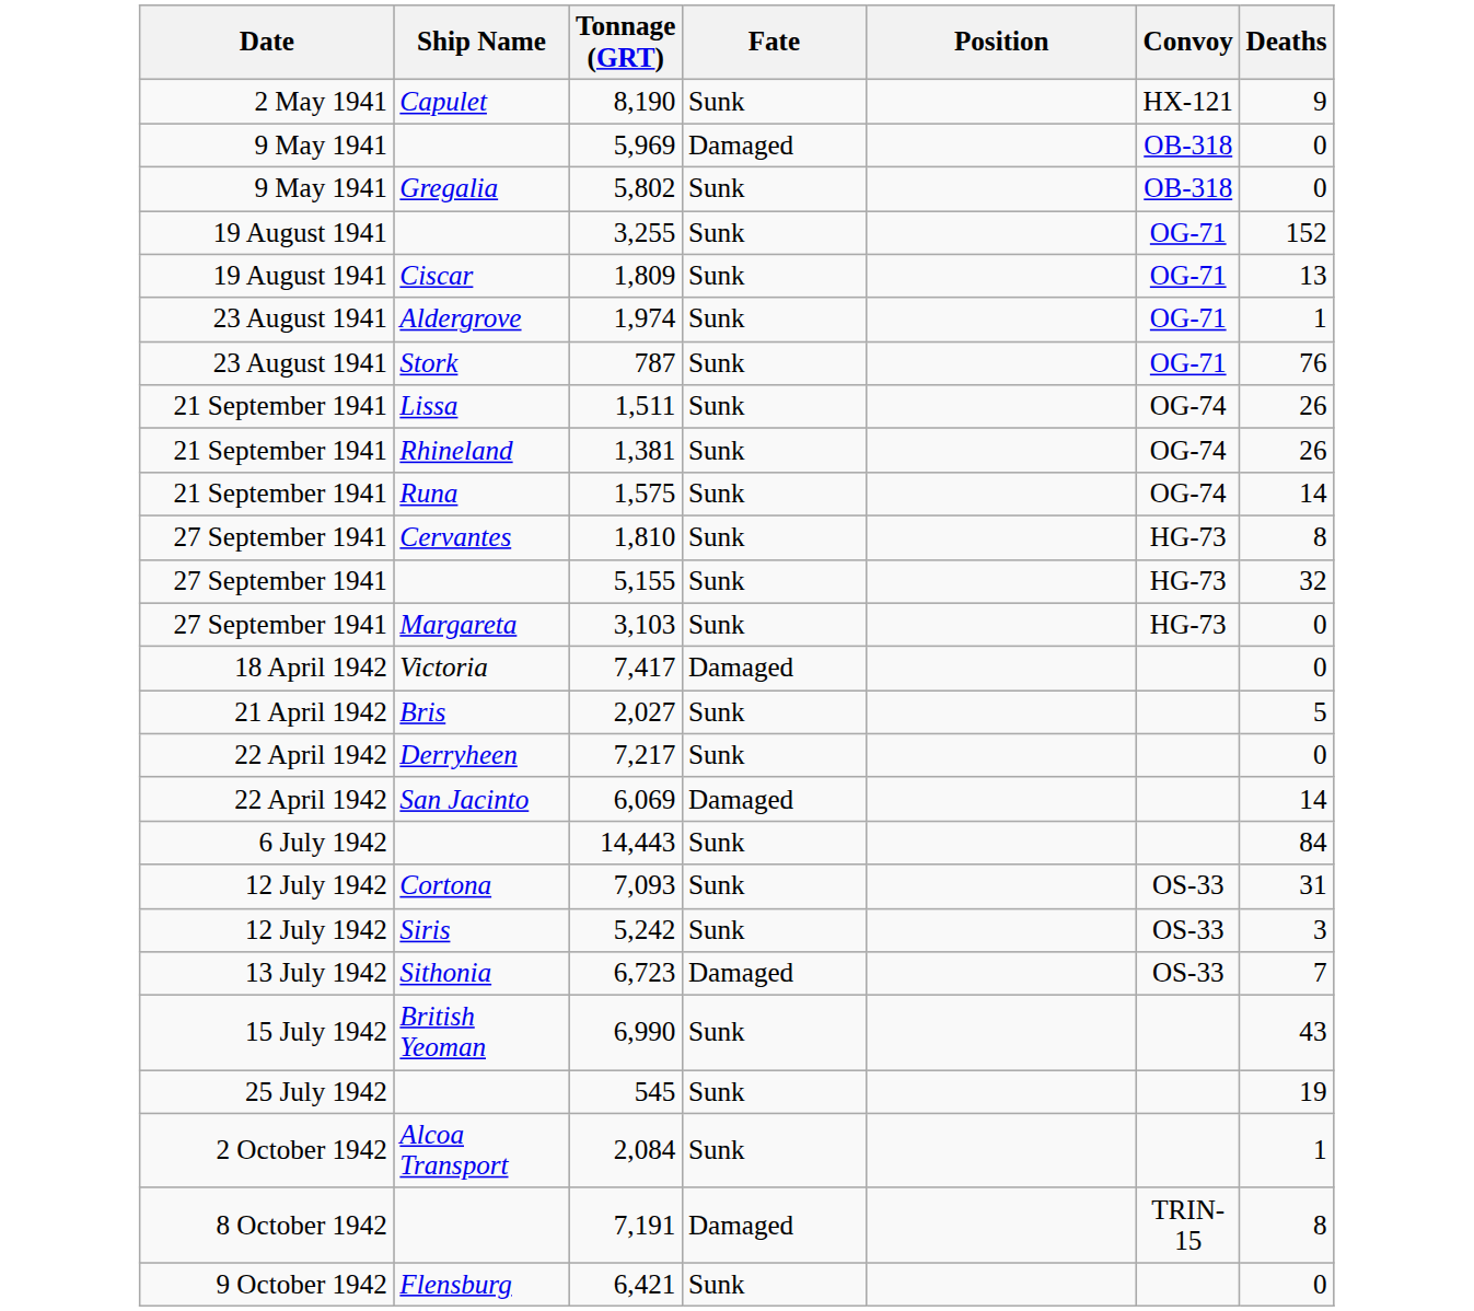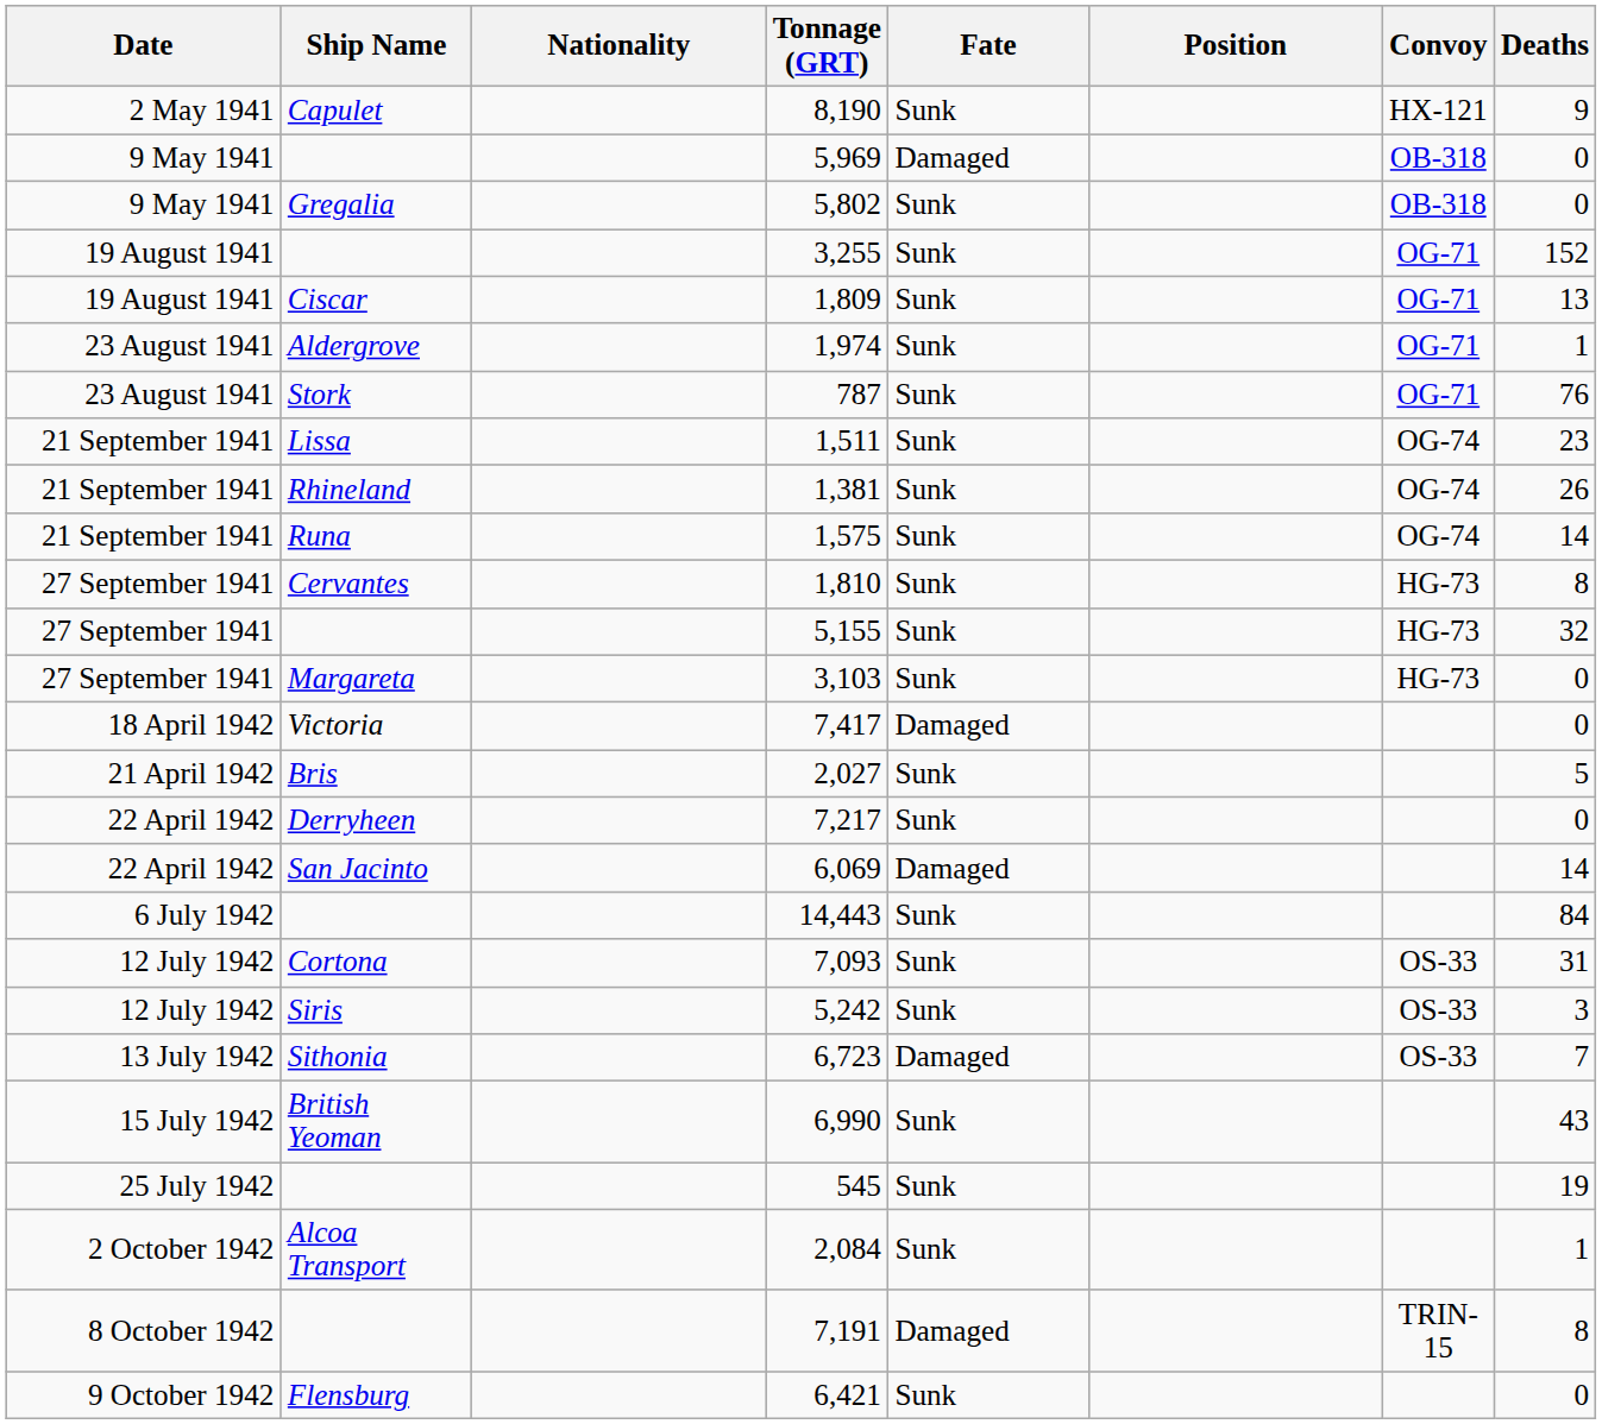 <table class="wikitable sortable" style="margin: 1em auto 1em auto;" style="margin: 1em auto 1em auto;">
 <tr>
 <th width="140px">Date</th>
 <th width="95px">Ship Name</th>
+<th width="150px">Nationality</th>
 <th width="20px">Tonnage<br>(<a href='#'>GRT</a>)</th>
 <th width="100px">Fate</th>
 <th width="150px">Position</th>
 <th width="25px">Convoy</th>
 <th width="20px">Deaths</th>
 </tr>
 <tr>
 <td align="right">2 May 1941</td>
 <td align="left"><a href='#'><em>Capulet</em></a></td>
+<td align="left"></td>
 <td align="right">8,190</td>
 <td align="left">Sunk</td>
 <td align="left"></td>
 <td align="center">HX-121</td>
 <td align="right">9</td>
 </tr>
 <tr>
 <td align="right">9 May 1941</td>
+<td align="left"></td>
 <td align="left"></td>
 <td align="right">5,969</td>
 <td align="left">Damaged</td>
 <td align="left"></td>
 <td align="center"><a href='#'>OB-318</a></td>
 <td align="right">0</td>
 </tr>
 <tr>
 <td align="right">9 May 1941</td>
 <td align="left"><a href='#'><em>Gregalia</em></a></td>
+<td align="left"></td>
 <td align="right">5,802</td>
 <td align="left">Sunk</td>
 <td align="left"></td>
 <td align="center"><a href='#'>OB-318</a></td>
 <td align="right">0</td>
 </tr>
 <tr>
 <td align="right">19 August 1941</td>
+<td align="left"></td>
 <td align="left"></td>
 <td align="right">3,255</td>
 <td align="left">Sunk</td>
 <td align="left"></td>
 <td align="center"><a href='#'>OG-71</a></td>
 <td align="right">152</td>
 </tr>
 <tr>
 <td align="right">19 August 1941</td>
 <td align="left"><a href='#'><em>Ciscar</em></a></td>
+<td align="left"></td>
 <td align="right">1,809</td>
 <td align="left">Sunk</td>
 <td align="left"></td>
 <td align="center"><a href='#'>OG-71</a></td>
 <td align="right">13</td>
 </tr>
 <tr>
 <td align="right">23 August 1941</td>
 <td align="left"><a href='#'><em>Aldergrove</em></a></td>
+<td align="left"></td>
 <td align="right">1,974</td>
 <td align="left">Sunk</td>
 <td align="left"></td>
 <td align="center"><a href='#'>OG-71</a></td>
 <td align="right">1</td>
 </tr>
 <tr>
 <td align="right">23 August 1941</td>
 <td align="left"><a href='#'><em>Stork</em></a></td>
+<td align="left"></td>
 <td align="right">787</td>
 <td align="left">Sunk</td>
 <td align="left"></td>
 <td align="center"><a href='#'>OG-71</a></td>
 <td align="right">76</td>
 </tr>
 <tr>
 <td align="right">21 September 1941</td>
 <td align="left"><a href='#'><em>Lissa</em></a></td>
+<td align="left"></td>
 <td align="right">1,511</td>
 <td align="left">Sunk</td>
 <td align="left"></td>
 <td align="center">OG-74</td>
-<td align="right">26</td>
+<td align="right">23</td>
 </tr>
 <tr>
 <td align="right">21 September 1941</td>
 <td align="left"><a href='#'><em>Rhineland</em></a></td>
+<td align="left"></td>
 <td align="right">1,381</td>
 <td align="left">Sunk</td>
 <td align="left"></td>
 <td align="center">OG-74</td>
 <td align="right">26</td>
 </tr>
 <tr>
 <td align="right">21 September 1941</td>
 <td align="left"><a href='#'><em>Runa</em></a></td>
+<td align="left"></td>
 <td align="right">1,575</td>
 <td align="left">Sunk</td>
 <td align="left"></td>
 <td align="center">OG-74</td>
 <td align="right">14</td>
 </tr>
 <tr>
 <td align="right">27 September 1941</td>
 <td align="left"><a href='#'><em>Cervantes</em></a></td>
+<td align="left"></td>
 <td align="right">1,810</td>
 <td align="left">Sunk</td>
 <td align="left"></td>
 <td align="center">HG-73</td>
 <td align="right">8</td>
 </tr>
 <tr>
 <td align="right">27 September 1941</td>
+<td align="left"></td>
 <td align="left"></td>
 <td align="right">5,155</td>
 <td align="left">Sunk</td>
 <td align="left"></td>
 <td align="center">HG-73</td>
 <td align="right">32</td>
 </tr>
 <tr>
 <td align="right">27 September 1941</td>
 <td align="left"><a href='#'><em>Margareta</em></a></td>
+<td align="left"></td>
 <td align="right">3,103</td>
 <td align="left">Sunk</td>
 <td align="left"></td>
 <td align="center">HG-73</td>
 <td align="right">0</td>
 </tr>
 <tr>
 <td align="right">18 April 1942</td>
 <td align="left"><em>Victoria</em></td>
+<td align="left"></td>
 <td align="right">7,417</td>
 <td align="left">Damaged</td>
 <td align="left"></td>
 <td align="center"></td>
 <td align="right">0</td>
 </tr>
 <tr>
 <td align="right">21 April 1942</td>
 <td align="left"><a href='#'><em>Bris</em></a></td>
+<td align="left"></td>
 <td align="right">2,027</td>
 <td align="left">Sunk</td>
 <td align="left"></td>
 <td align="center"></td>
 <td align="right">5</td>
 </tr>
 <tr>
 <td align="right">22 April 1942</td>
 <td align="left"><a href='#'><em>Derryheen</em></a></td>
+<td align="left"></td>
 <td align="right">7,217</td>
 <td align="left">Sunk</td>
 <td align="left"></td>
 <td align="center"></td>
 <td align="right">0</td>
 </tr>
 <tr>
 <td align="right">22 April 1942</td>
 <td align="left"><a href='#'><em>San Jacinto</em></a></td>
+<td align="left"></td>
 <td align="right">6,069</td>
 <td align="left">Damaged</td>
 <td align="left"></td>
 <td align="center"></td>
 <td align="right">14</td>
 </tr>
 <tr>
 <td align="right">6 July 1942</td>
+<td align="left"></td>
 <td align="left"></td>
 <td align="right">14,443</td>
 <td align="left">Sunk</td>
 <td align="left"></td>
 <td align="center"></td>
 <td align="right">84</td>
 </tr>
 <tr>
 <td align="right">12 July 1942</td>
 <td align="left"><a href='#'><em>Cortona</em></a></td>
+<td align="left"></td>
 <td align="right">7,093</td>
 <td align="left">Sunk</td>
 <td align="left"></td>
 <td align="center">OS-33</td>
 <td align="right">31</td>
 </tr>
 <tr>
 <td align="right">12 July 1942</td>
 <td align="left"><a href='#'><em>Siris</em></a></td>
+<td align="left"></td>
 <td align="right">5,242</td>
 <td align="left">Sunk</td>
 <td align="left"></td>
 <td align="center">OS-33</td>
 <td align="right">3</td>
 </tr>
 <tr>
 <td align="right">13 July 1942</td>
 <td align="left"><a href='#'><em>Sithonia</em></a></td>
+<td align="left"></td>
 <td align="right">6,723</td>
 <td align="left">Damaged</td>
 <td align="left"></td>
 <td align="center">OS-33</td>
 <td align="right">7</td>
 </tr>
 <tr>
 <td align="right">15 July 1942</td>
 <td align="left"><a href='#'><em>British Yeoman</em></a></td>
+<td align="left"></td>
 <td align="right">6,990</td>
 <td align="left">Sunk</td>
 <td align="left"></td>
 <td align="center"></td>
 <td align="right">43</td>
 </tr>
 <tr>
 <td align="right">25 July 1942</td>
+<td align="left"></td>
 <td align="left"></td>
 <td align="right">545</td>
 <td align="left">Sunk</td>
 <td align="left"></td>
 <td align="center"></td>
 <td align="right">19</td>
 </tr>
 <tr>
 <td align="right">2 October 1942</td>
 <td align="left"><a href='#'><em>Alcoa Transport</em></a></td>
+<td align="left"></td>
 <td align="right">2,084</td>
 <td align="left">Sunk</td>
 <td align="left"></td>
 <td align="center"></td>
 <td align="right">1</td>
 </tr>
 <tr>
 <td align="right">8 October 1942</td>
+<td align="left"></td>
 <td align="left"></td>
 <td align="right">7,191</td>
 <td align="left">Damaged</td>
 <td align="left"></td>
 <td align="center">TRIN-15</td>
 <td align="right">8</td>
 </tr>
 <tr>
 <td align="right">9 October 1942</td>
 <td align="left"><a href='#'><em>Flensburg</em></a></td>
+<td align="left"></td>
 <td align="right">6,421</td>
 <td align="left">Sunk</td>
 <td align="left"></td>
 <td align="center"></td>
 <td align="right">0</td>
 </tr>
 </table>
